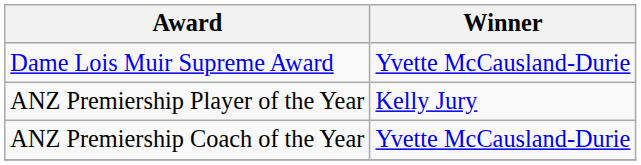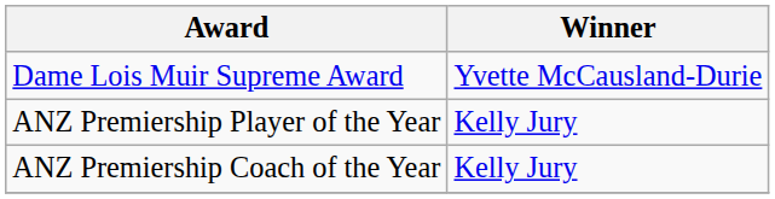 <table class="wikitable collapsible">
 <tr>
 <th>Award</th>
 <th>Winner</th>
 </tr>
 <tr>
 <td><a href='#'>Dame Lois Muir Supreme Award</a></td>
 <td><a href='#'>Yvette McCausland-Durie</a></td>
 </tr>
 <tr>
 <td>ANZ Premiership Player of the Year</td>
 <td><a href='#'>Kelly Jury</a></td>
 </tr>
 <tr>
 <td>ANZ Premiership Coach of the Year</td>
-<td><a href='#'>Yvette McCausland-Durie</a></td>
+<td><a href='#'>Kelly Jury</a></td>
 </tr>
 <tr>
 </tr>
 </table>
